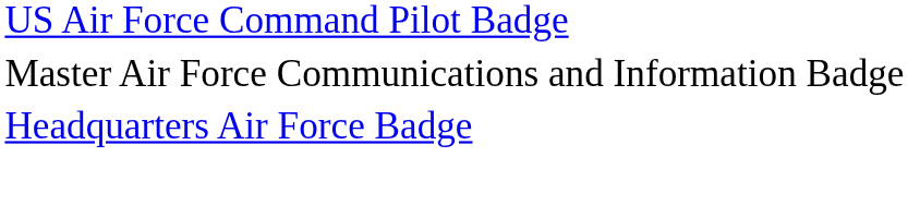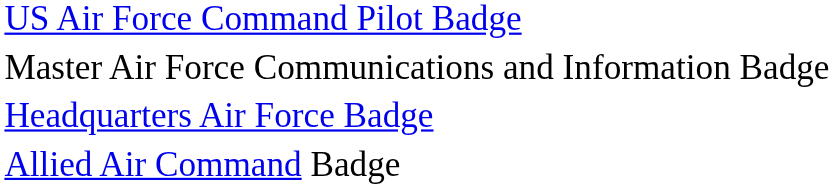 <table>
 <tr>
 <td></td>
 <td><a href='#'>US Air Force Command Pilot Badge</a></td>
 </tr>
 <tr>
 <td><span></span></td>
 <td>Master Air Force Communications and Information Badge</td>
 </tr>
 <tr>
 <td></td>
 <td><a href='#'>Headquarters Air Force Badge</a></td>
 </tr>
+<tr>
+<td></td>
+<td><a href='#'>Allied Air Command</a> Badge</td>
+</tr>
 </table>
